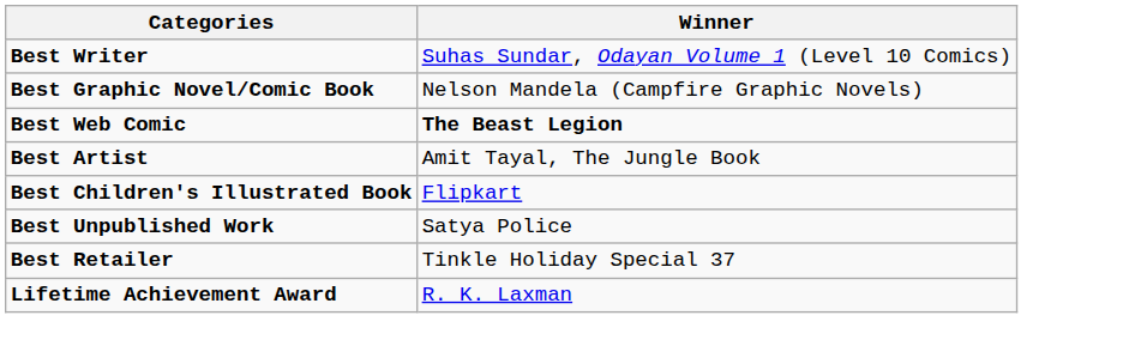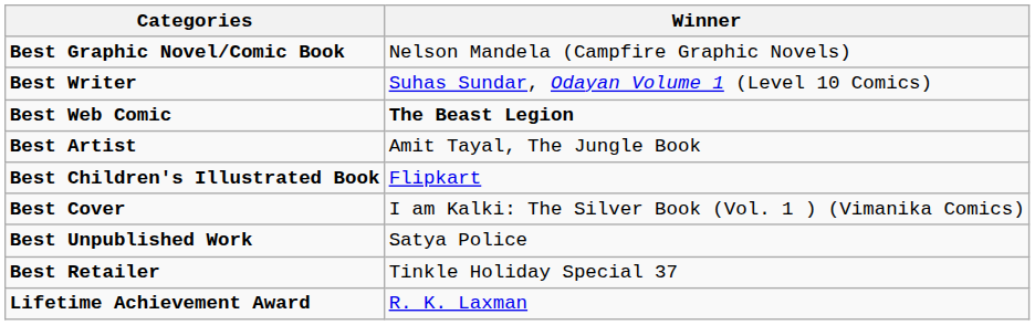 <table class="wikitable">
 <tr>
 <th>Categories</th>
 <th>Winner</th>
 </tr>
 <tr>
+<td><strong>Best Graphic Novel/Comic Book</strong></td>
+<td>Nelson Mandela (Campfire Graphic Novels)</td>
+</tr>
+<tr>
 <td><strong>Best Writer</strong></td>
 <td><a href='#'>Suhas Sundar</a>, <em><a href='#'>Odayan Volume 1</a></em> (Level 10 Comics)</td>
-</tr>
-<tr>
-<td><strong>Best Graphic Novel/Comic Book</strong></td>
-<td>Nelson Mandela (Campfire Graphic Novels)</td>
 </tr>
 <tr>
 <td><strong>Best Web Comic</strong></td>
 <td><strong>The Beast Legion</strong></td>
 </tr>
 <tr>
 <td><strong>Best Artist</strong></td>
 <td>Amit Tayal, The Jungle Book</td>
 </tr>
 <tr>
 <td><strong>Best Children's Illustrated Book</strong></td>
 <td><a href='#'>Flipkart</a></td>
 </tr>
 <tr>
+<td><strong>Best Cover</strong></td>
+<td>I am Kalki: The Silver Book (Vol. 1 ) (Vimanika Comics)</td>
+</tr>
+<tr>
 <td><strong>Best Unpublished Work</strong></td>
 <td>Satya Police</td>
 </tr>
 <tr>
 <td><strong>Best Retailer</strong></td>
 <td>Tinkle Holiday Special 37</td>
 </tr>
 <tr>
 <td><strong>Lifetime Achievement Award</strong></td>
 <td><a href='#'>R. K. Laxman</a></td>
 </tr>
 </table>
